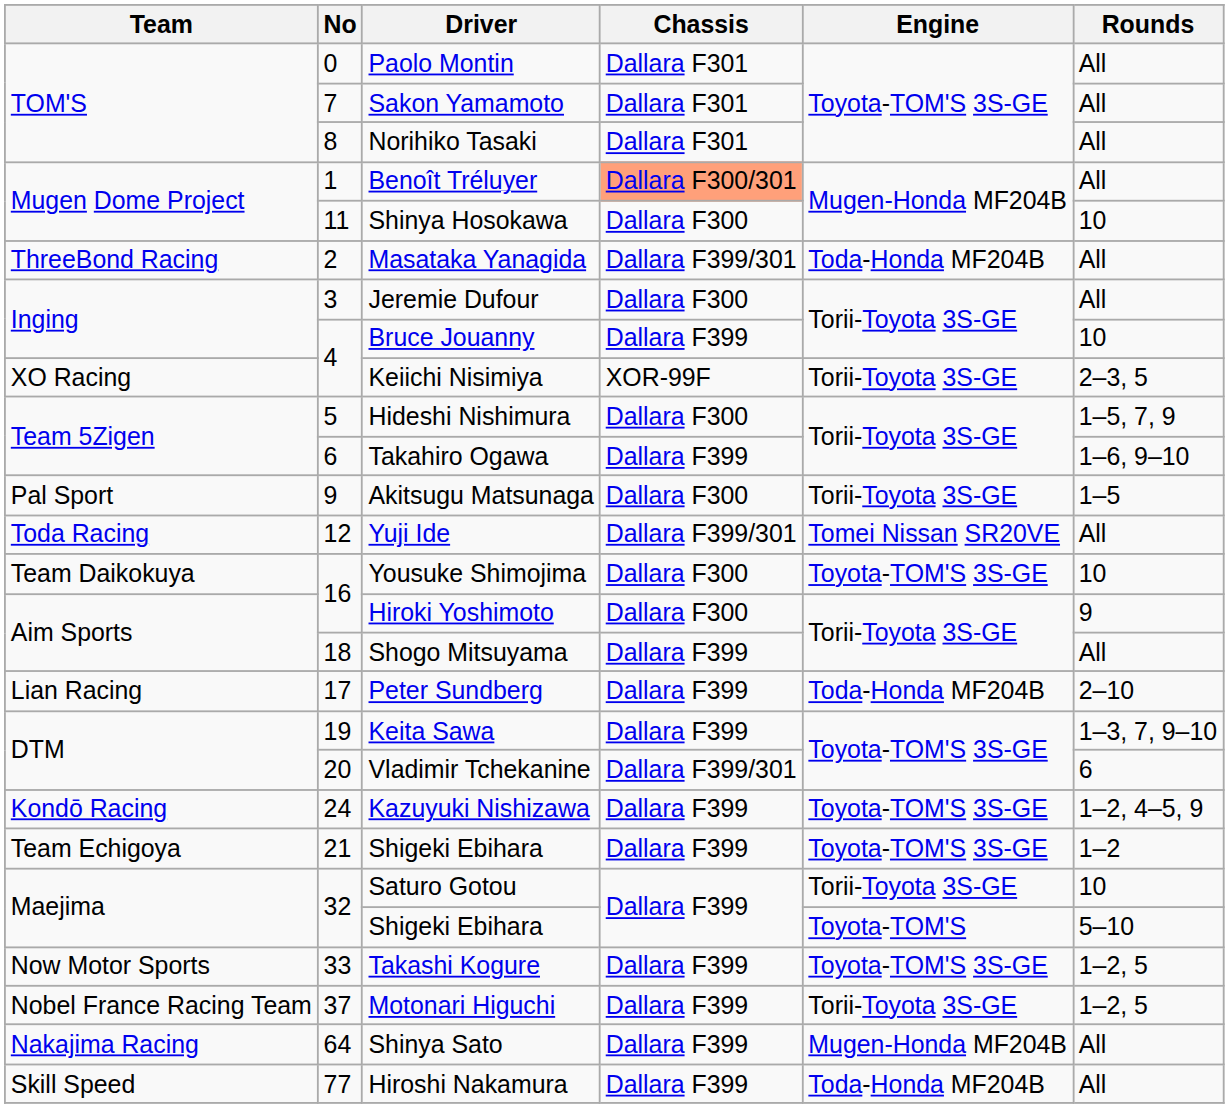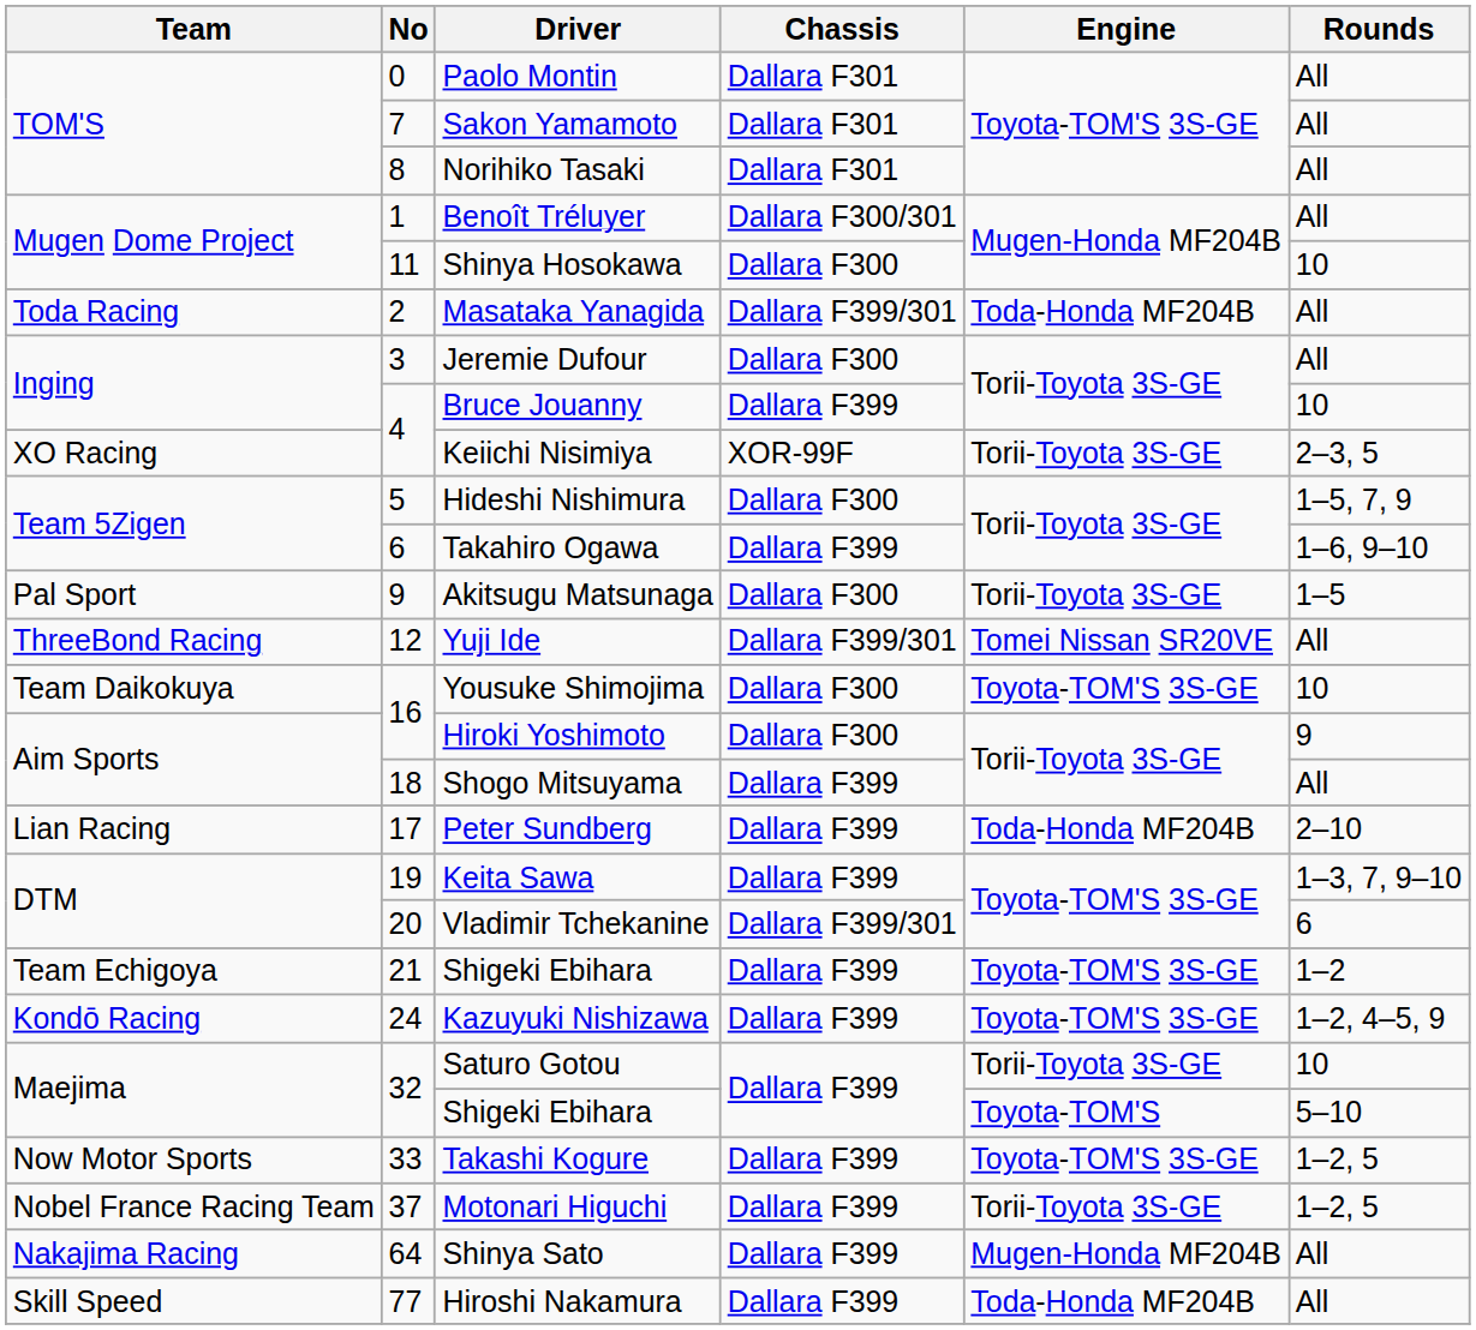 <table class="wikitable" style="font-size: 85%;">
 <tr>
 <th>Team</th>
 <th>No</th>
 <th>Driver</th>
 <th>Chassis</th>
 <th>Engine</th>
 <th>Rounds</th>
 </tr>
 <tr>
 <td rowspan=3><a href='#'>TOM'S</a></td>
 <td>0</td>
 <td> <a href='#'>Paolo Montin</a></td>
 <td><a href='#'>Dallara</a> F301</td>
 <td rowspan=3><a href='#'>Toyota</a>-<a href='#'>TOM'S</a> <a href='#'>3S-GE</a></td>
 <td>All</td>
 </tr>
 <tr>
 <td>7</td>
 <td> <a href='#'>Sakon Yamamoto</a></td>
 <td><a href='#'>Dallara</a> F301</td>
 <td>All</td>
 </tr>
 <tr>
 <td>8</td>
 <td> Norihiko Tasaki</td>
 <td><a href='#'>Dallara</a> F301</td>
 <td>All</td>
 </tr>
 <tr>
 <td rowspan=2><a href='#'>Mugen</a> <a href='#'>Dome Project</a></td>
 <td>1</td>
 <td> <a href='#'>Benoît Tréluyer</a></td>
-<td style="background: lightsalmon;"><a href='#'>Dallara</a> F300/301</td>
+<td><a href='#'>Dallara</a> F300/301</td>
 <td rowspan=2><a href='#'>Mugen-Honda</a> MF204B</td>
 <td>All</td>
 </tr>
 <tr>
 <td>11</td>
 <td> Shinya Hosokawa</td>
 <td><a href='#'>Dallara</a> F300</td>
 <td>10</td>
 </tr>
 <tr>
-<td><a href='#'>ThreeBond Racing</a></td>
+<td><a href='#'>Toda Racing</a></td>
 <td>2</td>
 <td> <a href='#'>Masataka Yanagida</a></td>
 <td><a href='#'>Dallara</a> F399/301</td>
 <td><a href='#'>Toda</a>-<a href='#'>Honda</a> MF204B</td>
 <td>All</td>
 </tr>
 <tr>
 <td rowspan=2><a href='#'>Inging</a></td>
 <td>3</td>
 <td> Jeremie Dufour</td>
 <td><a href='#'>Dallara</a> F300</td>
 <td rowspan=2>Torii-<a href='#'>Toyota</a> <a href='#'>3S-GE</a></td>
 <td>All</td>
 </tr>
 <tr>
 <td rowspan=2>4</td>
 <td> <a href='#'>Bruce Jouanny</a></td>
 <td><a href='#'>Dallara</a> F399</td>
 <td>10</td>
 </tr>
 <tr>
 <td>XO Racing</td>
 <td> Keiichi Nisimiya</td>
 <td>XOR-99F</td>
 <td>Torii-<a href='#'>Toyota</a> <a href='#'>3S-GE</a></td>
 <td>2–3, 5</td>
 </tr>
 <tr>
 <td rowspan=2><a href='#'>Team 5Zigen</a></td>
 <td>5</td>
 <td> Hideshi Nishimura</td>
 <td><a href='#'>Dallara</a> F300</td>
 <td rowspan=2>Torii-<a href='#'>Toyota</a> <a href='#'>3S-GE</a></td>
 <td>1–5, 7, 9</td>
 </tr>
 <tr>
 <td>6</td>
 <td> Takahiro Ogawa</td>
 <td><a href='#'>Dallara</a> F399</td>
 <td>1–6, 9–10</td>
 </tr>
 <tr>
 <td>Pal Sport</td>
 <td>9</td>
 <td> Akitsugu Matsunaga</td>
 <td><a href='#'>Dallara</a> F300</td>
 <td>Torii-<a href='#'>Toyota</a> <a href='#'>3S-GE</a></td>
 <td>1–5</td>
 </tr>
 <tr>
-<td><a href='#'>Toda Racing</a></td>
+<td><a href='#'>ThreeBond Racing</a></td>
 <td>12</td>
 <td> <a href='#'>Yuji Ide</a></td>
 <td><a href='#'>Dallara</a> F399/301</td>
 <td><a href='#'>Tomei Nissan</a> <a href='#'>SR20VE</a></td>
 <td>All</td>
 </tr>
 <tr>
 <td>Team Daikokuya</td>
 <td rowspan=2>16</td>
 <td> Yousuke Shimojima</td>
 <td><a href='#'>Dallara</a> F300</td>
 <td><a href='#'>Toyota</a>-<a href='#'>TOM'S</a> <a href='#'>3S-GE</a></td>
 <td>10</td>
 </tr>
 <tr>
 <td rowspan=2>Aim Sports</td>
 <td> <a href='#'>Hiroki Yoshimoto</a></td>
 <td><a href='#'>Dallara</a> F300</td>
 <td rowspan=2>Torii-<a href='#'>Toyota</a> <a href='#'>3S-GE</a></td>
 <td>9</td>
 </tr>
 <tr>
 <td>18</td>
 <td> Shogo Mitsuyama</td>
 <td><a href='#'>Dallara</a> F399</td>
 <td>All</td>
 </tr>
 <tr>
 <td>Lian Racing</td>
 <td>17</td>
 <td> <a href='#'>Peter Sundberg</a></td>
 <td><a href='#'>Dallara</a> F399</td>
 <td><a href='#'>Toda</a>-<a href='#'>Honda</a> MF204B</td>
 <td>2–10</td>
 </tr>
 <tr>
 <td rowspan=2>DTM</td>
 <td>19</td>
 <td> <a href='#'>Keita Sawa</a></td>
 <td><a href='#'>Dallara</a> F399</td>
 <td rowspan=2><a href='#'>Toyota</a>-<a href='#'>TOM'S</a> <a href='#'>3S-GE</a></td>
 <td>1–3, 7, 9–10</td>
 </tr>
 <tr>
 <td>20</td>
 <td> Vladimir Tchekanine</td>
 <td><a href='#'>Dallara</a> F399/301</td>
 <td>6</td>
 </tr>
 <tr>
+<td>Team Echigoya</td>
+<td>21</td>
+<td> Shigeki Ebihara</td>
+<td><a href='#'>Dallara</a> F399</td>
+<td><a href='#'>Toyota</a>-<a href='#'>TOM'S</a> <a href='#'>3S-GE</a></td>
+<td>1–2</td>
+</tr>
+<tr>
 <td><a href='#'>Kondō Racing</a></td>
 <td>24</td>
 <td> <a href='#'>Kazuyuki Nishizawa</a></td>
 <td><a href='#'>Dallara</a> F399</td>
 <td><a href='#'>Toyota</a>-<a href='#'>TOM'S</a> <a href='#'>3S-GE</a></td>
 <td>1–2, 4–5, 9</td>
-</tr>
-<tr>
-<td>Team Echigoya</td>
-<td>21</td>
-<td> Shigeki Ebihara</td>
-<td><a href='#'>Dallara</a> F399</td>
-<td><a href='#'>Toyota</a>-<a href='#'>TOM'S</a> <a href='#'>3S-GE</a></td>
-<td>1–2</td>
 </tr>
 <tr>
 <td rowspan=2>Maejima</td>
 <td rowspan=2>32</td>
 <td> Saturo Gotou</td>
 <td rowspan=2><a href='#'>Dallara</a> F399</td>
 <td>Torii-<a href='#'>Toyota</a> <a href='#'>3S-GE</a></td>
 <td>10</td>
 </tr>
 <tr>
 <td> Shigeki Ebihara</td>
 <td><a href='#'>Toyota</a>-<a href='#'>TOM'S</a></td>
 <td>5–10</td>
 </tr>
 <tr>
 <td>Now Motor Sports</td>
 <td>33</td>
 <td> <a href='#'>Takashi Kogure</a></td>
 <td><a href='#'>Dallara</a> F399</td>
 <td><a href='#'>Toyota</a>-<a href='#'>TOM'S</a> <a href='#'>3S-GE</a></td>
 <td>1–2, 5</td>
 </tr>
 <tr>
 <td>Nobel France Racing Team</td>
 <td>37</td>
 <td> <a href='#'>Motonari Higuchi</a></td>
 <td><a href='#'>Dallara</a> F399</td>
 <td>Torii-<a href='#'>Toyota</a> <a href='#'>3S-GE</a></td>
 <td>1–2, 5</td>
 </tr>
 <tr>
 <td><a href='#'>Nakajima Racing</a></td>
 <td>64</td>
 <td> Shinya Sato</td>
 <td><a href='#'>Dallara</a> F399</td>
 <td><a href='#'>Mugen-Honda</a> MF204B</td>
 <td>All</td>
 </tr>
 <tr>
 <td>Skill Speed</td>
 <td>77</td>
 <td> Hiroshi Nakamura</td>
 <td><a href='#'>Dallara</a> F399</td>
 <td><a href='#'>Toda</a>-<a href='#'>Honda</a> MF204B</td>
 <td>All</td>
 </tr>
 </table>
